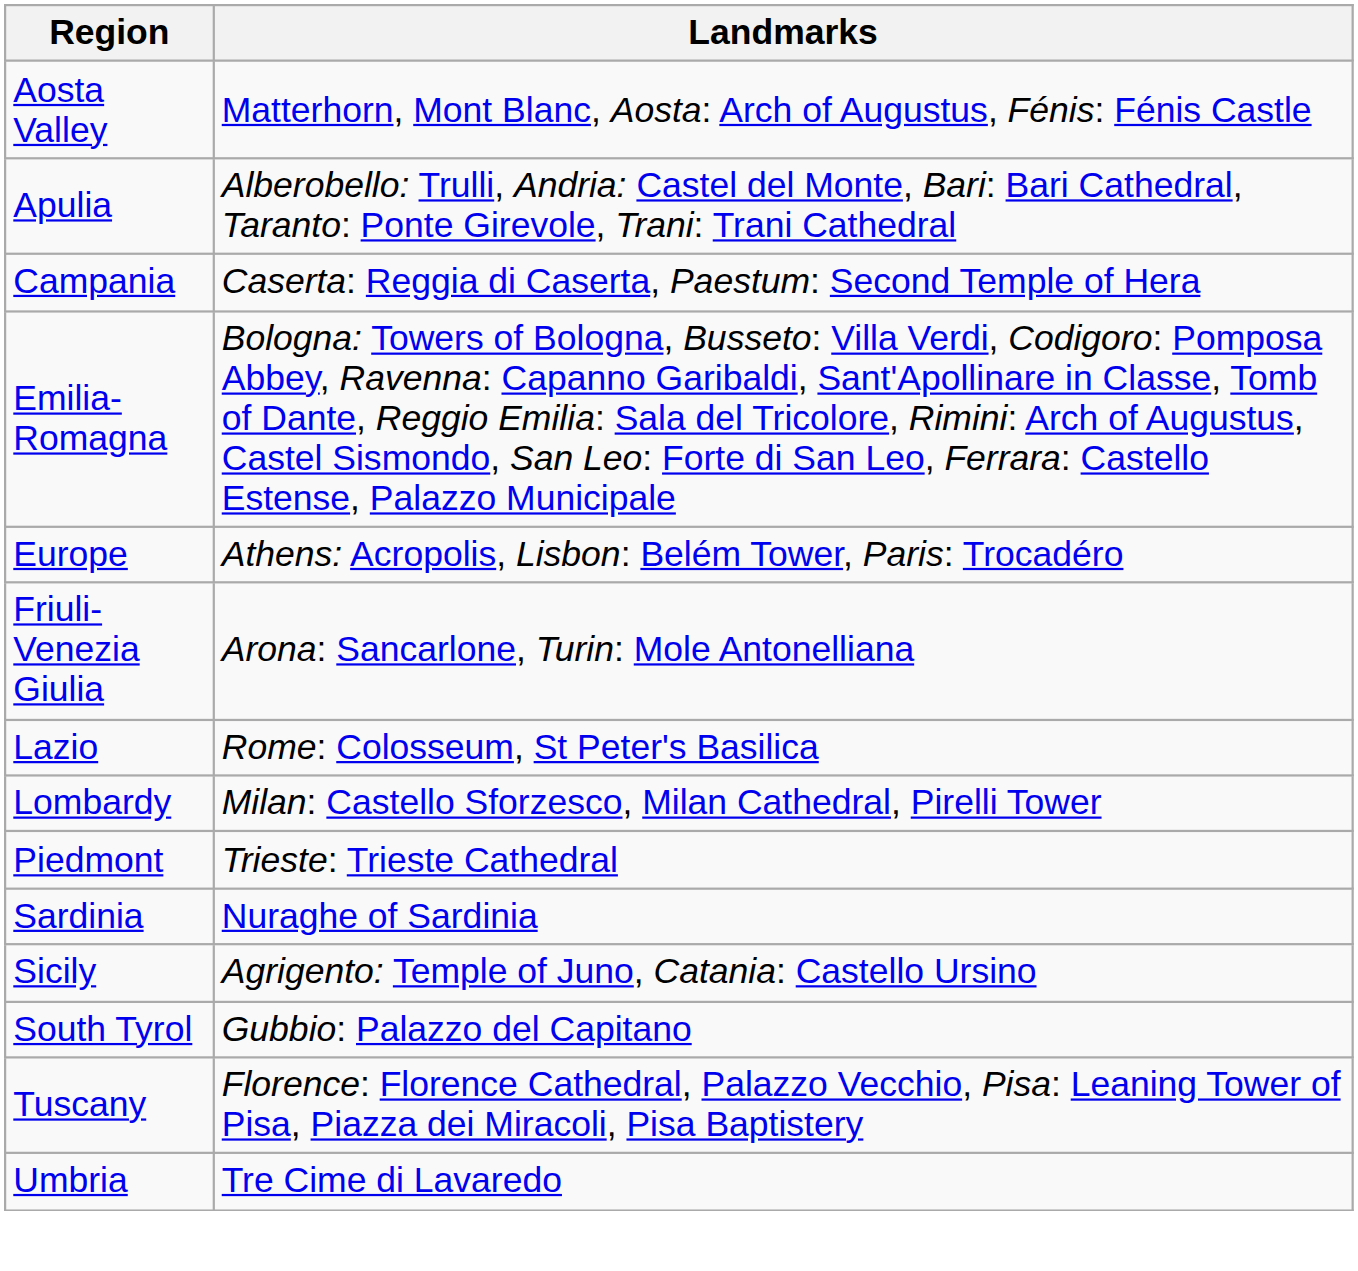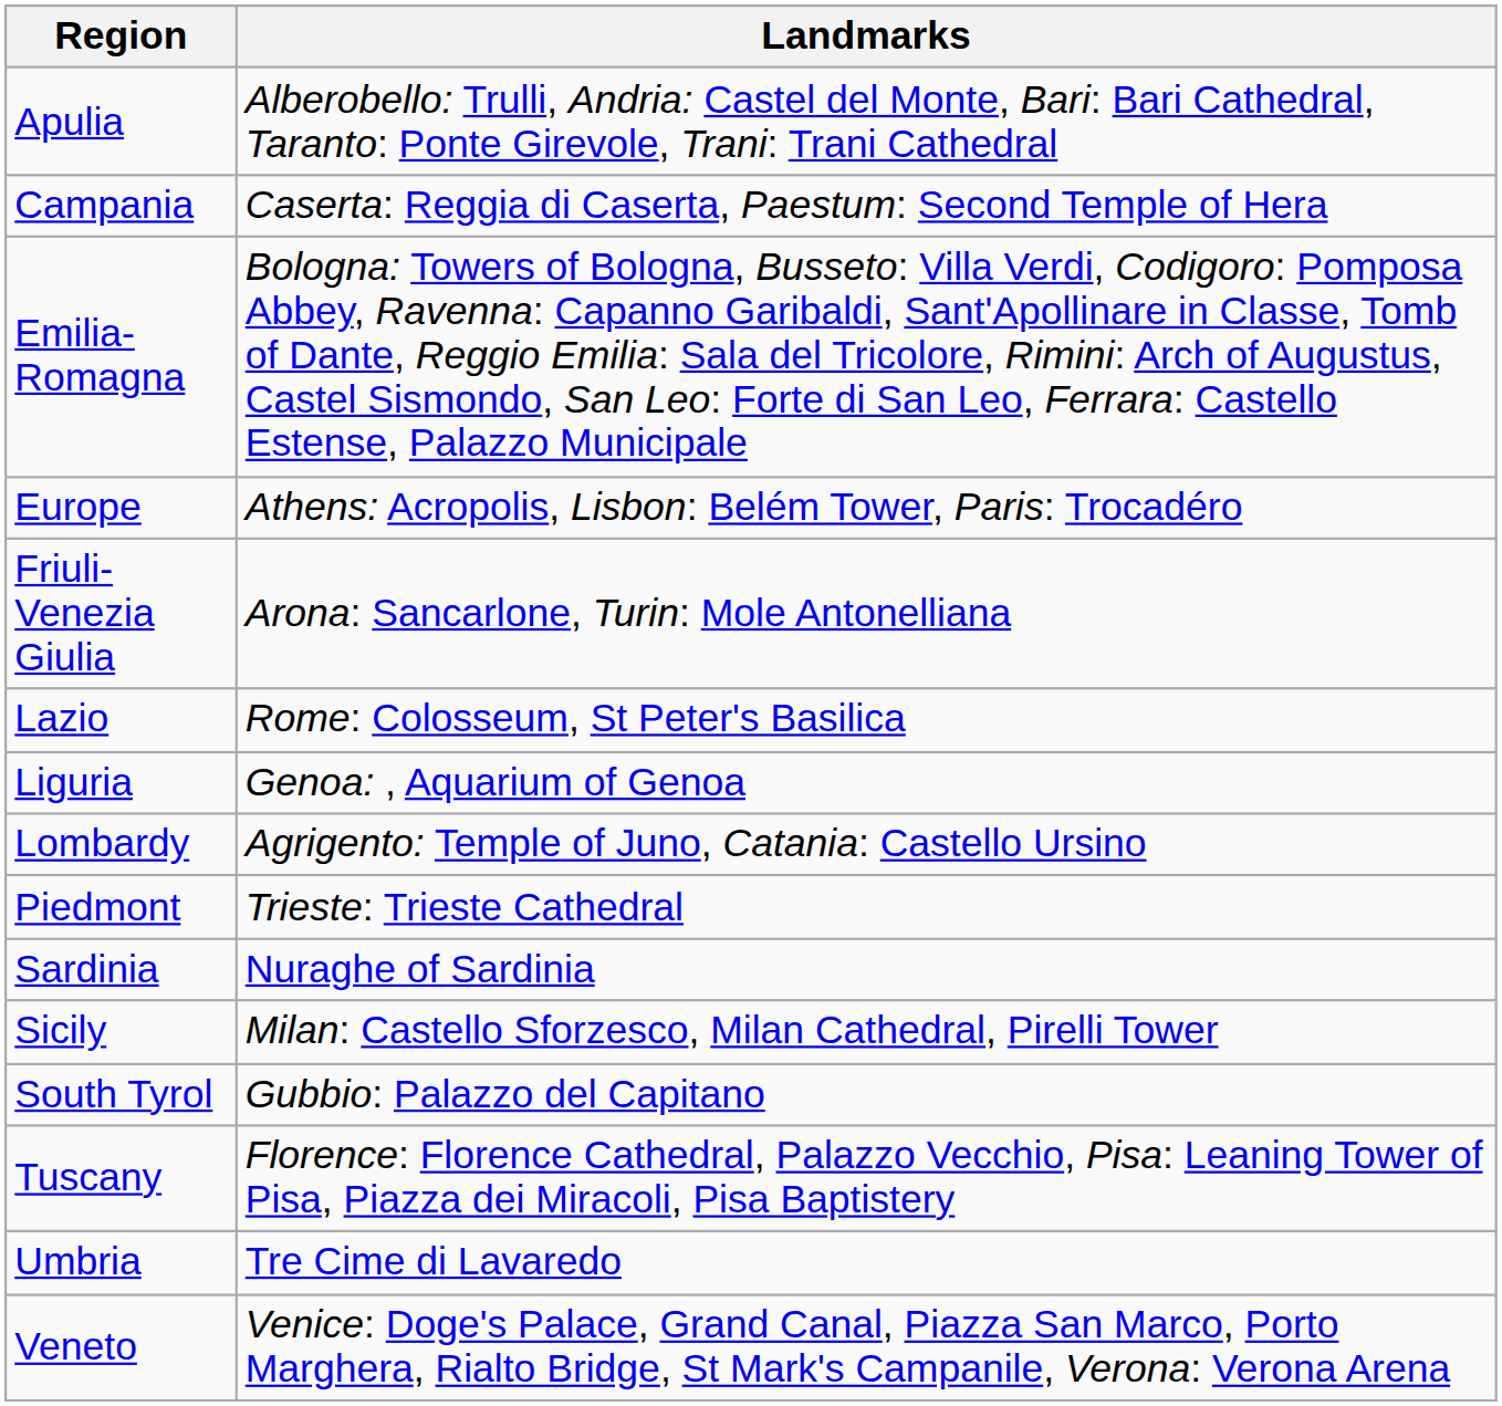 <table class="wikitable mw-collapsible">
 <tr>
 <th>Region</th>
 <th>Landmarks</th>
-</tr>
-<tr>
-<td><a href='#'>Aosta Valley</a></td>
-<td><a href='#'>Matterhorn</a>, <a href='#'>Mont Blanc</a>, <em>Aosta</em>: <a href='#'>Arch of Augustus</a>, <em>Fénis</em>: <a href='#'>Fénis Castle</a></td>
 </tr>
 <tr>
 <td><a href='#'>Apulia</a></td>
 <td><em>Alberobello:</em> <a href='#'>Trulli</a>, <em>Andria:</em> <a href='#'>Castel del Monte</a>, <em>Bari</em>: <a href='#'>Bari Cathedral</a>, <em>Taranto</em>: <a href='#'>Ponte Girevole</a>, <em>Trani</em>: <a href='#'>Trani Cathedral</a></td>
 </tr>
 <tr>
 <td><a href='#'>Campania</a></td>
 <td><em>Caserta</em>: <a href='#'>Reggia di Caserta</a>, <em>Paestum</em>: <a href='#'>Second Temple of Hera</a></td>
 </tr>
 <tr>
 <td><a href='#'>Emilia-Romagna</a></td>
 <td><em>Bologna:</em> <a href='#'>Towers of Bologna</a>, <em>Busseto</em>: <a href='#'>Villa Verdi</a>, <em>Codigoro</em>: <a href='#'>Pomposa Abbey</a>, <em>Ravenna</em>: <a href='#'>Capanno Garibaldi</a>, <a href='#'>Sant'Apollinare in Classe</a>, <a href='#'>Tomb of Dante</a>, <em>Reggio Emilia</em>: <a href='#'>Sala del Tricolore</a>, <em>Rimini</em>: <a href='#'>Arch of Augustus</a>, <a href='#'>Castel Sismondo</a>, <em>San Leo</em>: <a href='#'>Forte di San Leo</a>, <em>Ferrara</em>: <a href='#'>Castello Estense</a>, <a href='#'>Palazzo Municipale</a></td>
 </tr>
 <tr>
 <td><a href='#'>Europe</a></td>
 <td><em>Athens:</em> <a href='#'>Acropolis</a>, <em>Lisbon</em>: <a href='#'>Belém Tower</a>, <em>Paris</em>: <a href='#'>Trocadéro</a></td>
 </tr>
 <tr>
 <td><a href='#'>Friuli-Venezia Giulia</a></td>
 <td><em>Arona</em>: <a href='#'>Sancarlone</a>, <em>Turin</em>: <a href='#'>Mole Antonelliana</a></td>
 </tr>
 <tr>
 <td><a href='#'>Lazio</a></td>
 <td><em>Rome</em>: <a href='#'>Colosseum</a>, <a href='#'>St Peter's Basilica</a></td>
 </tr>
 <tr>
+<td><a href='#'>Liguria</a></td>
+<td><em>Genoa:</em> , <a href='#'>Aquarium of Genoa</a></td>
+</tr>
+<tr>
 <td><a href='#'>Lombardy</a></td>
-<td><em>Milan</em>: <a href='#'>Castello Sforzesco</a>, <a href='#'>Milan Cathedral</a>, <a href='#'>Pirelli Tower</a></td>
+<td><em>Agrigento:</em> <a href='#'>Temple of Juno</a>, <em>Catania</em>: <a href='#'>Castello Ursino</a></td>
 </tr>
 <tr>
 <td><a href='#'>Piedmont</a></td>
 <td><em>Trieste</em>: <a href='#'>Trieste Cathedral</a></td>
 </tr>
 <tr>
 <td><a href='#'>Sardinia</a></td>
 <td><a href='#'>Nuraghe of Sardinia</a></td>
 </tr>
 <tr>
 <td><a href='#'>Sicily</a></td>
-<td><em>Agrigento:</em> <a href='#'>Temple of Juno</a>, <em>Catania</em>: <a href='#'>Castello Ursino</a></td>
+<td><em>Milan</em>: <a href='#'>Castello Sforzesco</a>, <a href='#'>Milan Cathedral</a>, <a href='#'>Pirelli Tower</a></td>
 </tr>
 <tr>
 <td><a href='#'>South Tyrol</a></td>
 <td><em>Gubbio</em>: <a href='#'>Palazzo del Capitano</a></td>
 </tr>
 <tr>
 <td><a href='#'>Tuscany</a></td>
 <td><em>Florence</em>: <a href='#'>Florence Cathedral</a>, <a href='#'>Palazzo Vecchio</a>, <em>Pisa</em>: <a href='#'>Leaning Tower of Pisa</a>, <a href='#'>Piazza dei Miracoli</a>, <a href='#'>Pisa Baptistery</a></td>
 </tr>
 <tr>
 <td><a href='#'>Umbria</a></td>
 <td><a href='#'>Tre Cime di Lavaredo</a></td>
 </tr>
+<tr>
+<td><a href='#'>Veneto</a></td>
+<td><em>Venice</em>: <a href='#'>Doge's Palace</a>, <a href='#'>Grand Canal</a>, <a href='#'>Piazza San Marco</a>, <a href='#'>Porto Marghera</a>, <a href='#'>Rialto Bridge</a>, <a href='#'>St Mark's Campanile</a>, <em>Verona</em>: <a href='#'>Verona Arena</a></td>
+</tr>
 </table>
